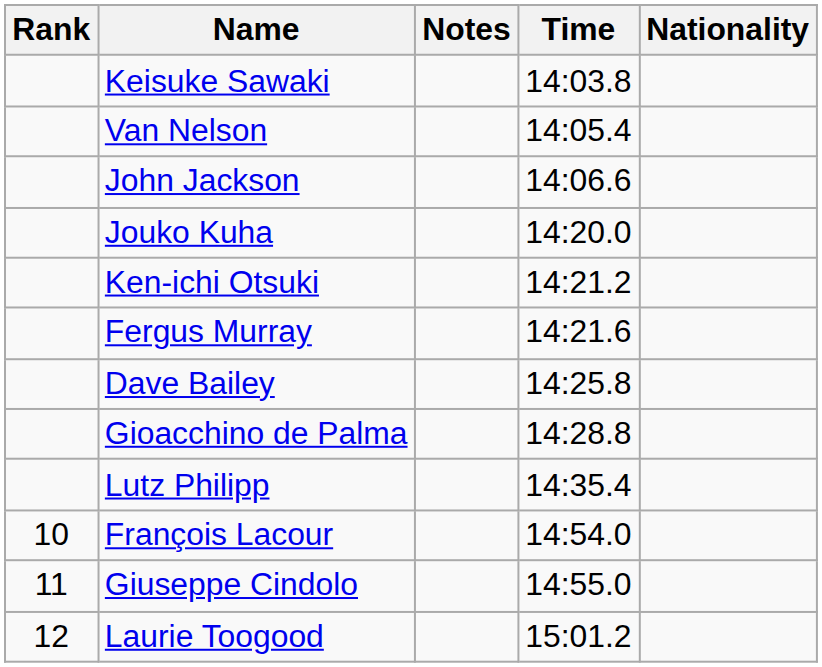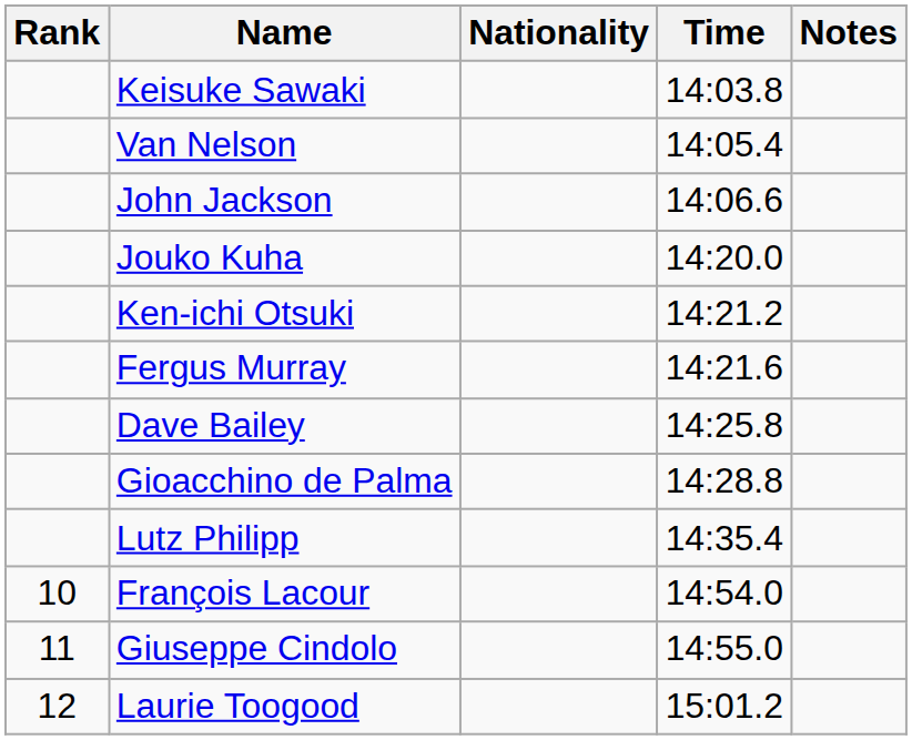 <table class="wikitable sortable" style="text-align:center">
 <tr>
 <th>Rank</th>
 <th>Name</th>
+<th>Nationality</th>
+<th>Time</th>
 <th>Notes</th>
-<th>Time</th>
-<th>Nationality</th>
 </tr>
 <tr>
 <td></td>
 <td align=left><a href='#'>Keisuke Sawaki</a></td>
+<td align=left></td>
+<td>14:03.8</td>
 <td></td>
-<td>14:03.8</td>
-<td align=left></td>
 </tr>
 <tr>
 <td></td>
 <td align=left><a href='#'>Van Nelson</a></td>
+<td align=left></td>
+<td>14:05.4</td>
 <td></td>
-<td>14:05.4</td>
-<td align=left></td>
 </tr>
 <tr>
 <td></td>
 <td align=left><a href='#'>John Jackson</a></td>
+<td align=left></td>
+<td>14:06.6</td>
 <td></td>
-<td>14:06.6</td>
-<td align=left></td>
 </tr>
 <tr>
 <td></td>
 <td align=left><a href='#'>Jouko Kuha</a></td>
+<td align=left></td>
+<td>14:20.0</td>
 <td></td>
-<td>14:20.0</td>
-<td align=left></td>
 </tr>
 <tr>
 <td></td>
 <td align=left><a href='#'>Ken-ichi Otsuki</a></td>
+<td align=left></td>
+<td>14:21.2</td>
 <td></td>
-<td>14:21.2</td>
-<td align=left></td>
 </tr>
 <tr>
 <td></td>
 <td align=left><a href='#'>Fergus Murray</a></td>
+<td align=left></td>
+<td>14:21.6</td>
 <td></td>
-<td>14:21.6</td>
-<td align=left></td>
 </tr>
 <tr>
 <td></td>
 <td align=left><a href='#'>Dave Bailey</a></td>
+<td align=left></td>
+<td>14:25.8</td>
 <td></td>
-<td>14:25.8</td>
-<td align=left></td>
 </tr>
 <tr>
 <td></td>
 <td align=left><a href='#'>Gioacchino de Palma</a></td>
+<td align=left></td>
+<td>14:28.8</td>
 <td></td>
-<td>14:28.8</td>
-<td align=left></td>
 </tr>
 <tr>
 <td></td>
 <td align=left><a href='#'>Lutz Philipp</a></td>
+<td align=left></td>
+<td>14:35.4</td>
 <td></td>
-<td>14:35.4</td>
-<td align=left></td>
 </tr>
 <tr>
 <td>10</td>
 <td align=left><a href='#'>François Lacour</a></td>
+<td align=left></td>
+<td>14:54.0</td>
 <td></td>
-<td>14:54.0</td>
-<td align=left></td>
 </tr>
 <tr>
 <td>11</td>
 <td align=left><a href='#'>Giuseppe Cindolo</a></td>
+<td align=left></td>
+<td>14:55.0</td>
 <td></td>
-<td>14:55.0</td>
-<td align=left></td>
 </tr>
 <tr>
 <td>12</td>
 <td align=left><a href='#'>Laurie Toogood</a></td>
+<td align=left></td>
+<td>15:01.2</td>
 <td></td>
-<td>15:01.2</td>
-<td align=left></td>
 </tr>
 </table>
